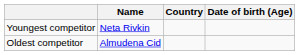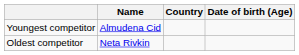 <table class="wikitable sortable">
 <tr>
 <th></th>
 <th>Name</th>
 <th>Country</th>
 <th>Date of birth (Age)</th>
 </tr>
 <tr>
 <td>Youngest competitor</td>
-<td><a href='#'>Neta Rivkin</a></td>
+<td><a href='#'>Almudena Cid</a></td>
 <td></td>
 <td></td>
 </tr>
 <tr>
 <td>Oldest competitor</td>
-<td><a href='#'>Almudena Cid</a></td>
+<td><a href='#'>Neta Rivkin</a></td>
 <td></td>
 <td></td>
 </tr>
 </table>
